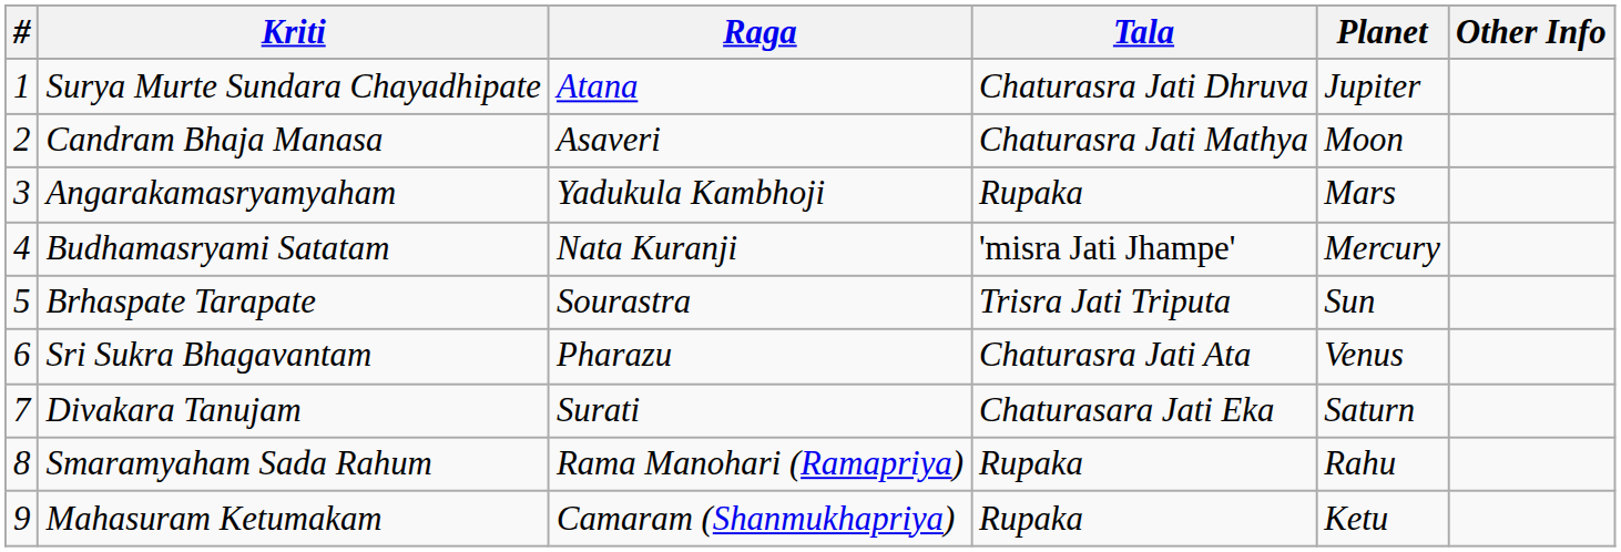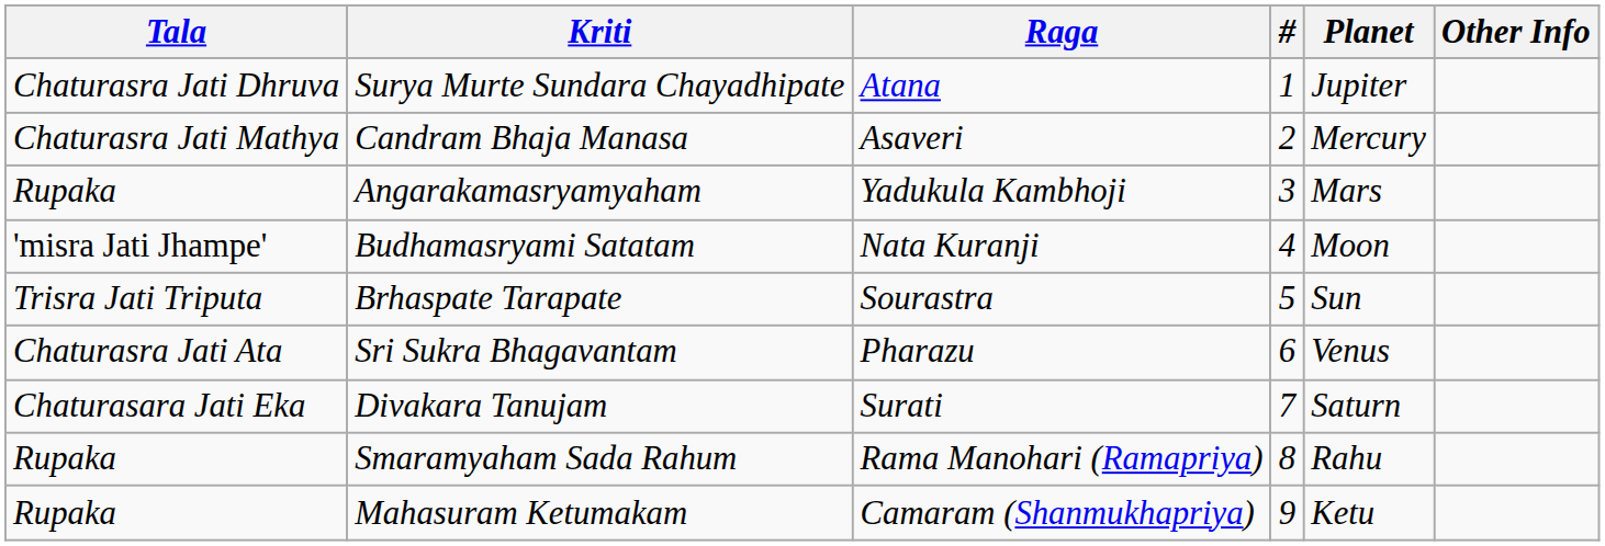 <table class="wikitable">
 <tr>
-<th><em>#</em></th>
+<th><em><a href='#'>Tala</a></em></th>
 <th><em><a href='#'>Kriti</a></em></th>
 <th><em><a href='#'>Raga</a></em></th>
-<th><em><a href='#'>Tala</a></em></th>
+<th><em>#</em></th>
 <th><em>Planet</em></th>
 <th><em>Other Info</em></th>
 </tr>
 <tr>
-<td><em>1</em></td>
+<td><em>Chaturasra Jati Dhruva</em></td>
 <td><em>Surya Murte Sundara Chayadhipate</em></td>
 <td><em><a href='#'>Atana</a></em></td>
-<td><em>Chaturasra Jati Dhruva</em></td>
+<td><em>1</em></td>
 <td><em>Jupiter</em></td>
 <td></td>
 </tr>
 <tr>
-<td><em>2</em></td>
+<td><em>Chaturasra Jati Mathya</em></td>
 <td><em>Candram Bhaja Manasa</em></td>
 <td><em>Asaveri</em></td>
-<td><em>Chaturasra Jati Mathya</em></td>
+<td><em>2</em></td>
+<td><em>Mercury</em></td>
+<td></td>
+</tr>
+<tr>
+<td><em>Rupaka</em></td>
+<td><em>Angarakamasryamyaham</em></td>
+<td><em>Yadukula Kambhoji</em></td>
+<td><em>3</em></td>
+<td><em>Mars</em></td>
+<td></td>
+</tr>
+<tr>
+<td>'misra Jati Jhampe'</td>
+<td><em>Budhamasryami Satatam</em></td>
+<td><em>Nata Kuranji</em></td>
+<td><em>4</em></td>
 <td><em>Moon</em></td>
 <td></td>
 </tr>
 <tr>
-<td><em>3</em></td>
-<td><em>Angarakamasryamyaham</em></td>
-<td><em>Yadukula Kambhoji</em></td>
-<td><em>Rupaka</em></td>
-<td><em>Mars</em></td>
-<td></td>
-</tr>
-<tr>
-<td><em>4</em></td>
-<td><em>Budhamasryami Satatam</em></td>
-<td><em>Nata Kuranji</em></td>
-<td>'misra Jati Jhampe'</td>
-<td><em>Mercury</em></td>
-<td></td>
-</tr>
-<tr>
-<td><em>5</em></td>
+<td><em>Trisra Jati Triputa</em></td>
 <td><em>Brhaspate Tarapate</em></td>
 <td><em>Sourastra</em></td>
-<td><em>Trisra Jati Triputa</em></td>
+<td><em>5</em></td>
 <td><em>Sun</em></td>
 <td></td>
 </tr>
 <tr>
-<td><em>6</em></td>
+<td><em>Chaturasra Jati Ata</em></td>
 <td><em>Sri Sukra Bhagavantam</em></td>
 <td><em>Pharazu</em></td>
-<td><em>Chaturasra Jati Ata</em></td>
+<td><em>6</em></td>
 <td><em>Venus</em></td>
 <td></td>
 </tr>
 <tr>
-<td><em>7</em></td>
+<td><em>Chaturasara Jati Eka</em></td>
 <td><em>Divakara Tanujam</em></td>
 <td><em>Surati</em></td>
-<td><em>Chaturasara Jati Eka</em></td>
+<td><em>7</em></td>
 <td><em>Saturn</em></td>
 <td></td>
 </tr>
 <tr>
-<td><em>8</em></td>
+<td><em>Rupaka</em></td>
 <td><em>Smaramyaham Sada Rahum</em></td>
 <td><em>Rama Manohari (<a href='#'>Ramapriya</a>)</em></td>
-<td><em>Rupaka</em></td>
+<td><em>8</em></td>
 <td><em>Rahu</em></td>
 <td></td>
 </tr>
 <tr>
-<td><em>9</em></td>
+<td><em>Rupaka</em></td>
 <td><em>Mahasuram Ketumakam</em></td>
 <td><em>Camaram (<a href='#'>Shanmukhapriya</a>)</em></td>
-<td><em>Rupaka</em></td>
+<td><em>9</em></td>
 <td><em>Ketu</em></td>
 <td></td>
 </tr>
 </table>
